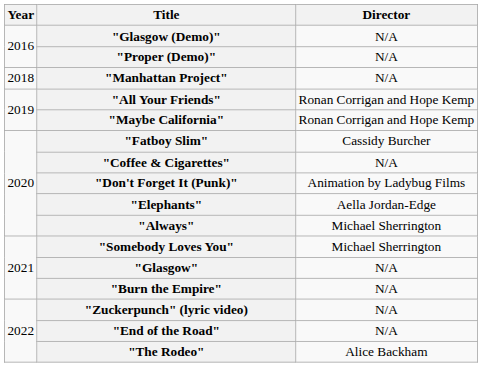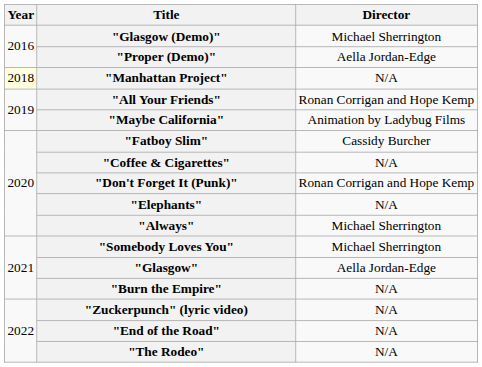 <table class="wikitable plainrowheaders" style="text-align:center;">
 <tr>
 <th scope="col" style="width:1em;">Year</th>
 <th scope="col" style="width:19em;">Title</th>
 <th scope="col">Director</th>
 </tr>
 <tr>
 <td rowspan="2">2016</td>
 <th scope="row">"Glasgow (Demo)"</th>
-<td>N/A</td>
+<td>Michael Sherrington</td>
 </tr>
 <tr>
 <th scope="row">"Proper (Demo)"</th>
-<td>N/A</td>
+<td>Aella Jordan-Edge</td>
 </tr>
 <tr>
-<td>2018</td>
+<td style="background: lightyellow;">2018</td>
 <th scope="row">"Manhattan Project"</th>
 <td>N/A</td>
 </tr>
 <tr>
 <td rowspan="2">2019</td>
 <th scope="row">"All Your Friends"</th>
 <td>Ronan Corrigan and Hope Kemp</td>
 </tr>
 <tr>
 <th scope="row">"Maybe California"</th>
-<td>Ronan Corrigan and Hope Kemp</td>
+<td>Animation by Ladybug Films</td>
 </tr>
 <tr>
 <td rowspan="5">2020</td>
 <th scope="row">"Fatboy Slim"</th>
 <td>Cassidy Burcher</td>
 </tr>
 <tr>
 <th scope="row">"Coffee & Cigarettes"</th>
 <td>N/A</td>
 </tr>
 <tr>
 <th scope="row">"Don't Forget It (Punk)"</th>
-<td>Animation by Ladybug Films</td>
+<td>Ronan Corrigan and Hope Kemp</td>
 </tr>
 <tr>
 <th scope="row">"Elephants"</th>
-<td>Aella Jordan-Edge</td>
+<td>N/A</td>
 </tr>
 <tr>
 <th scope="row">"Always"</th>
 <td>Michael Sherrington</td>
 </tr>
 <tr>
 <td rowspan="3">2021</td>
 <th scope="row">"Somebody Loves You"</th>
 <td>Michael Sherrington</td>
 </tr>
 <tr>
 <th scope="row">"Glasgow"</th>
-<td>N/A</td>
+<td>Aella Jordan-Edge</td>
 </tr>
 <tr>
 <th scope="row">"Burn the Empire"</th>
 <td>N/A</td>
 </tr>
 <tr>
 <td rowspan="3">2022</td>
 <th scope="row">"Zuckerpunch" (lyric video)</th>
 <td>N/A</td>
 </tr>
 <tr>
 <th scope="row">"End of the Road"</th>
 <td>N/A</td>
 </tr>
 <tr>
 <th scope="row">"The Rodeo"</th>
-<td>Alice Backham</td>
+<td>N/A</td>
 </tr>
 </table>
